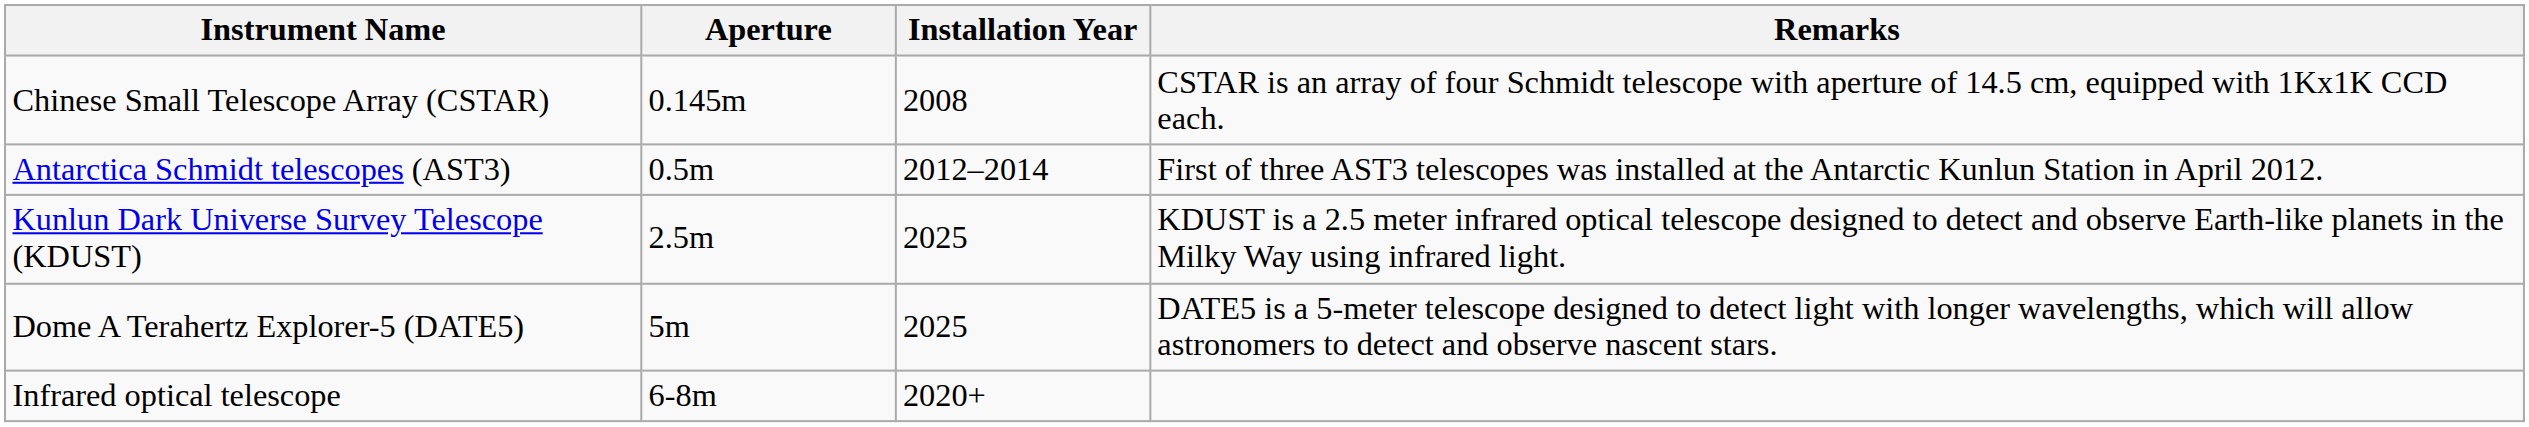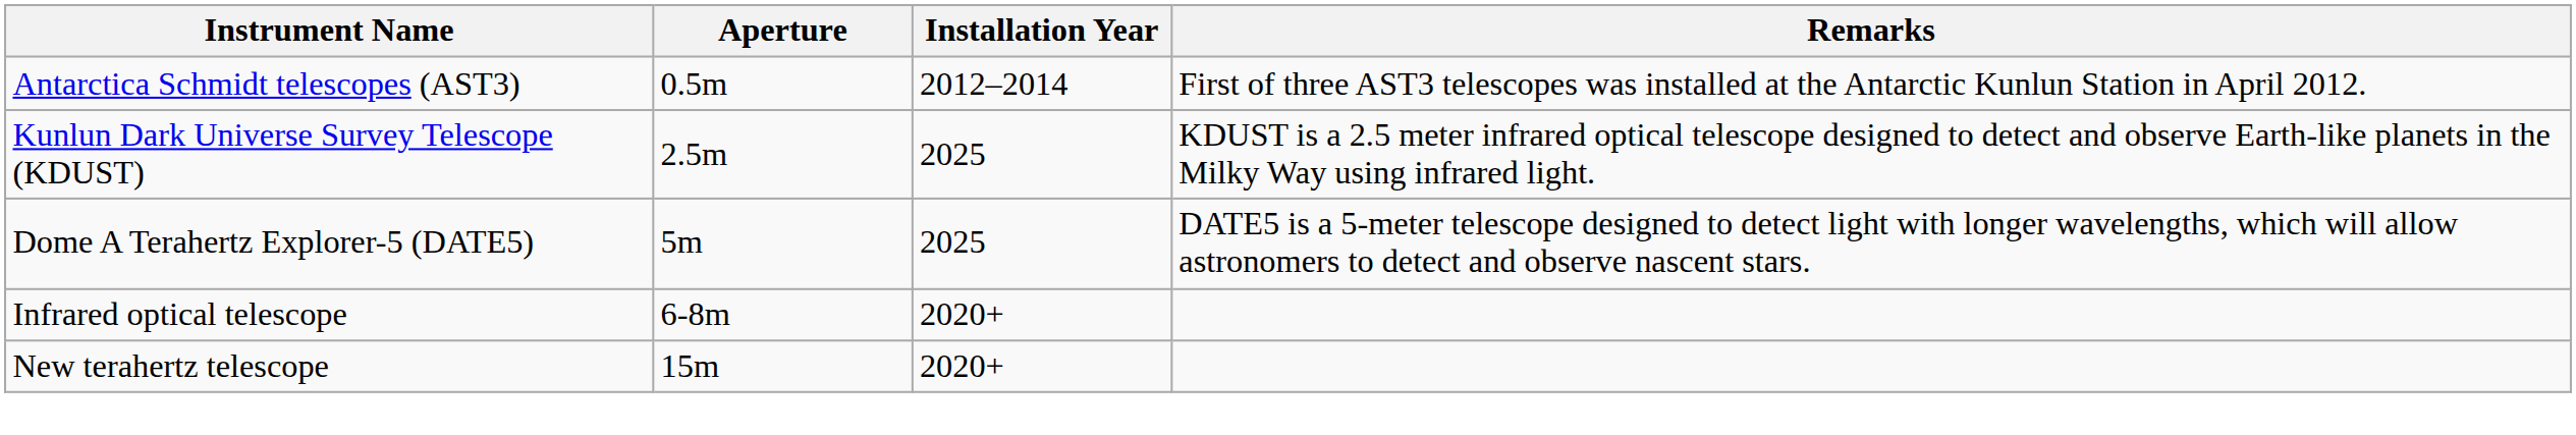 <table class="wikitable">
 <tr>
 <th style="width:25%;">Instrument Name</th>
 <th style="width:10%;">Aperture</th>
 <th style="width:10%;">Installation Year</th>
 <th style="width:54%;">Remarks</th>
-</tr>
-<tr>
-<td>Chinese Small Telescope Array (CSTAR) </td>
-<td>0.145m</td>
-<td>2008</td>
-<td>CSTAR is an array of four Schmidt telescope with aperture of 14.5 cm, equipped with 1Kx1K CCD each.</td>
 </tr>
 <tr>
 <td><a href='#'>Antarctica Schmidt telescopes</a> (AST3)</td>
 <td>0.5m</td>
 <td>2012–2014</td>
 <td>First of three AST3 telescopes was installed at the Antarctic Kunlun Station in April 2012.</td>
 </tr>
 <tr>
 <td><a href='#'>Kunlun Dark Universe Survey Telescope</a> (KDUST)</td>
 <td>2.5m</td>
 <td>2025</td>
 <td>KDUST is a 2.5 meter infrared optical telescope designed to detect and observe Earth-like planets in the Milky Way using infrared light.</td>
 </tr>
 <tr>
 <td>Dome A Terahertz Explorer-5 (DATE5)</td>
 <td>5m</td>
 <td>2025</td>
 <td>DATE5 is a 5-meter telescope designed to detect light with longer wavelengths, which will allow astronomers to detect and observe nascent stars.</td>
 </tr>
 <tr>
 <td>Infrared optical telescope</td>
 <td>6-8m</td>
 <td>2020+</td>
 <td></td>
 </tr>
+<tr>
+<td>New terahertz telescope</td>
+<td>15m</td>
+<td>2020+</td>
+<td></td>
+</tr>
 </table>
